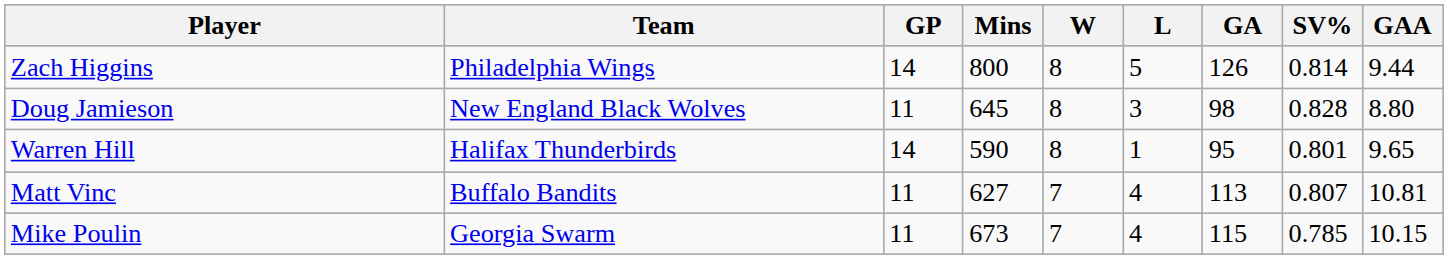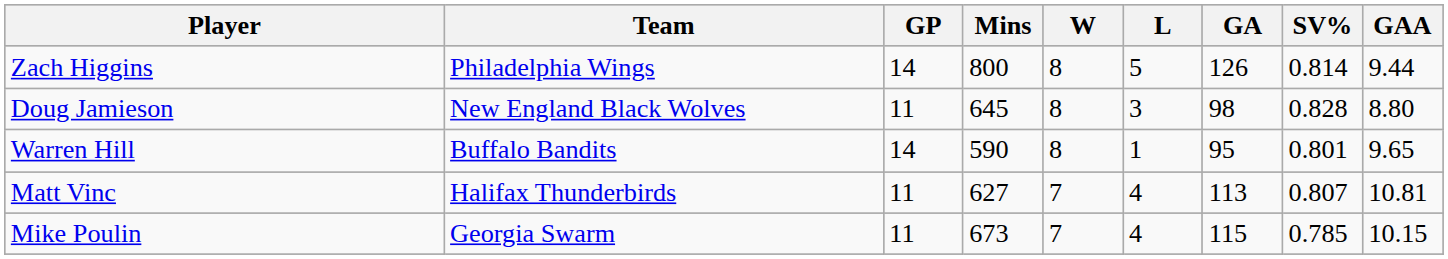 <table class="wikitable">
 <tr>
 <th bgcolor="#DDDDFF" width="27.5%">Player</th>
 <th bgcolor="#DDDDFF" width="27.5%">Team</th>
 <th bgcolor="#DDDDFF" width="5%">GP</th>
 <th bgcolor="#DDDDFF" width="5%">Mins</th>
 <th bgcolor="#DDDDFF" width="5%">W</th>
 <th bgcolor="#DDDDFF" width="5%">L</th>
 <th bgcolor="#DDDDFF" width="5%">GA</th>
 <th bgcolor="#DDDDFF" width="5%">SV%</th>
 <th bgcolor="#DDDDFF" width="5%">GAA</th>
 </tr>
 <tr>
 <td><a href='#'>Zach Higgins</a></td>
 <td><a href='#'>Philadelphia Wings</a></td>
 <td>14</td>
 <td>800</td>
 <td>8</td>
 <td>5</td>
 <td>126</td>
 <td>0.814</td>
 <td>9.44</td>
 </tr>
 <tr>
 <td><a href='#'>Doug Jamieson</a></td>
 <td><a href='#'>New England Black Wolves</a></td>
 <td>11</td>
 <td>645</td>
 <td>8</td>
 <td>3</td>
 <td>98</td>
 <td>0.828</td>
 <td>8.80</td>
 </tr>
 <tr>
 <td><a href='#'>Warren Hill</a></td>
-<td><a href='#'>Halifax Thunderbirds</a></td>
+<td><a href='#'>Buffalo Bandits</a></td>
 <td>14</td>
 <td>590</td>
 <td>8</td>
 <td>1</td>
 <td>95</td>
 <td>0.801</td>
 <td>9.65</td>
 </tr>
 <tr>
 <td><a href='#'>Matt Vinc</a></td>
-<td><a href='#'>Buffalo Bandits</a></td>
+<td><a href='#'>Halifax Thunderbirds</a></td>
 <td>11</td>
 <td>627</td>
 <td>7</td>
 <td>4</td>
 <td>113</td>
 <td>0.807</td>
 <td>10.81</td>
 </tr>
 <tr>
 <td><a href='#'>Mike Poulin</a></td>
 <td><a href='#'>Georgia Swarm</a></td>
 <td>11</td>
 <td>673</td>
 <td>7</td>
 <td>4</td>
 <td>115</td>
 <td>0.785</td>
 <td>10.15</td>
 </tr>
 </table>
